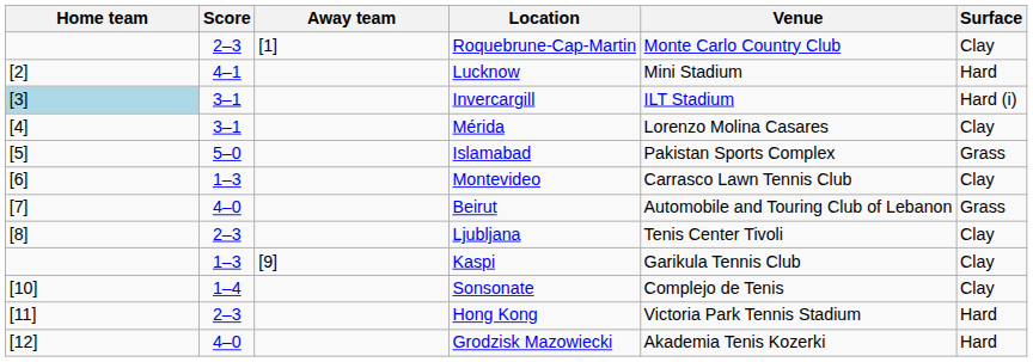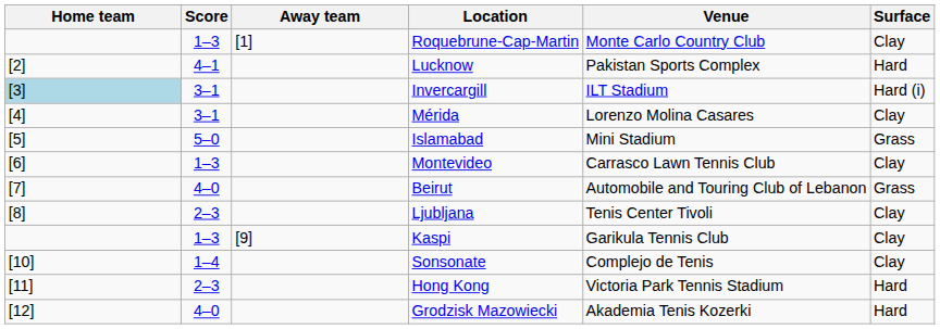 <table class="wikitable nowrap">
 <tr>
 <th width=175>Home team</th>
 <th>Score</th>
 <th width=175>Away team</th>
 <th>Location</th>
 <th>Venue</th>
 <th>Surface</th>
 </tr>
 <tr>
 <td></td>
-<td style="text-align:center;"><a href='#'>2–3</a></td>
+<td style="text-align:center;"><a href='#'>1–3</a></td>
 <td><strong></strong> [1]</td>
 <td><a href='#'>Roquebrune-Cap-Martin</a></td>
 <td><a href='#'>Monte Carlo Country Club</a></td>
 <td>Clay</td>
 </tr>
 <tr>
 <td><strong></strong> [2]</td>
 <td style="text-align:center;"><a href='#'>4–1</a></td>
 <td></td>
 <td><a href='#'>Lucknow</a></td>
-<td>Mini Stadium</td>
+<td>Pakistan Sports Complex</td>
 <td>Hard</td>
 </tr>
 <tr>
 <td style="background: lightblue;"><strong></strong> [3]</td>
 <td style="text-align:center;"><a href='#'>3–1</a></td>
 <td></td>
 <td><a href='#'>Invercargill</a></td>
 <td><a href='#'>ILT Stadium</a></td>
 <td>Hard (i)</td>
 </tr>
 <tr>
 <td><strong></strong> [4]</td>
 <td style="text-align:center;"><a href='#'>3–1</a></td>
 <td></td>
 <td><a href='#'>Mérida</a></td>
 <td>Lorenzo Molina Casares</td>
 <td>Clay</td>
 </tr>
 <tr>
 <td><strong></strong> [5]</td>
 <td style="text-align:center;"><a href='#'>5–0</a></td>
 <td></td>
 <td><a href='#'>Islamabad</a></td>
-<td>Pakistan Sports Complex</td>
+<td>Mini Stadium</td>
 <td>Grass</td>
 </tr>
 <tr>
 <td> [6]</td>
 <td style="text-align:center;"><a href='#'>1–3</a></td>
 <td><strong></strong></td>
 <td><a href='#'>Montevideo</a></td>
 <td>Carrasco Lawn Tennis Club</td>
 <td>Clay</td>
 </tr>
 <tr>
 <td><strong></strong> [7]</td>
 <td style="text-align:center;"><a href='#'>4–0</a></td>
 <td></td>
 <td><a href='#'>Beirut</a></td>
 <td>Automobile and Touring Club of Lebanon</td>
 <td>Grass</td>
 </tr>
 <tr>
 <td> [8]</td>
 <td style="text-align:center;"><a href='#'>2–3</a></td>
 <td><strong></strong></td>
 <td><a href='#'>Ljubljana</a></td>
 <td>Tenis Center Tivoli</td>
 <td>Clay</td>
 </tr>
 <tr>
 <td><strong></strong></td>
 <td style="text-align:center;"><a href='#'>1–3</a></td>
 <td> [9]</td>
 <td><a href='#'>Kaspi</a></td>
 <td>Garikula Tennis Club</td>
 <td>Clay</td>
 </tr>
 <tr>
 <td> [10]</td>
 <td style="text-align:center;"><a href='#'>1–4</a></td>
 <td><strong></strong></td>
 <td><a href='#'>Sonsonate</a></td>
 <td>Complejo de Tenis</td>
 <td>Clay</td>
 </tr>
 <tr>
 <td> [11]</td>
 <td style="text-align:center;"><a href='#'>2–3</a></td>
 <td><strong></strong></td>
 <td><a href='#'>Hong Kong</a></td>
 <td>Victoria Park Tennis Stadium</td>
 <td>Hard</td>
 </tr>
 <tr>
 <td><strong></strong> [12]</td>
 <td style="text-align:center;"><a href='#'>4–0</a></td>
 <td></td>
 <td><a href='#'>Grodzisk Mazowiecki</a></td>
 <td>Akademia Tenis Kozerki</td>
 <td>Hard</td>
 </tr>
 </table>
